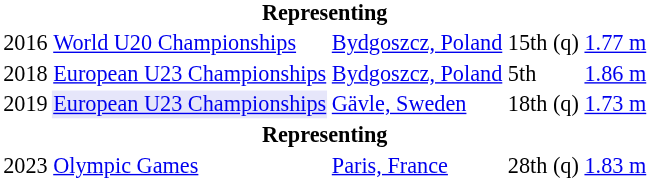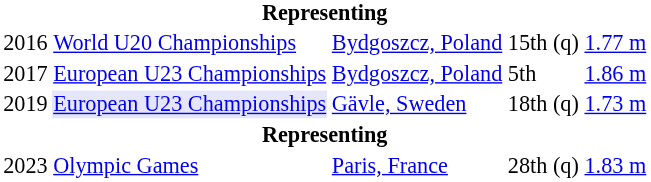 <table>
 <tr>
 <th colspan="5">Representing </th>
 </tr>
 <tr>
 <td>2016</td>
 <td><a href='#'>World U20 Championships</a></td>
 <td><a href='#'>Bydgoszcz, Poland</a></td>
 <td>15th (q)</td>
 <td><a href='#'>1.77 m</a></td>
 </tr>
 <tr>
-<td>2018</td>
+<td>2017</td>
 <td><a href='#'>European U23 Championships</a></td>
 <td><a href='#'>Bydgoszcz, Poland</a></td>
 <td>5th</td>
 <td><a href='#'>1.86 m</a></td>
 </tr>
 <tr>
 <td>2019</td>
 <td style="background: lavender;"><a href='#'>European U23 Championships</a></td>
 <td><a href='#'>Gävle, Sweden</a></td>
 <td>18th (q)</td>
 <td><a href='#'>1.73 m</a></td>
 </tr>
 <tr>
 <th colspan="5">Representing </th>
 </tr>
 <tr>
 <td>2023</td>
 <td><a href='#'>Olympic Games</a></td>
 <td><a href='#'>Paris, France</a></td>
 <td>28th (q)</td>
 <td><a href='#'>1.83 m</a></td>
 </tr>
 </table>
